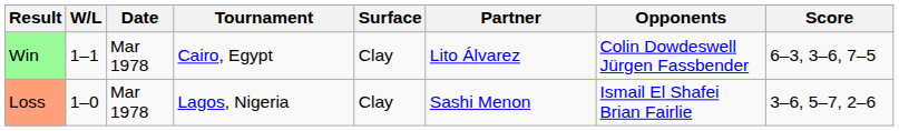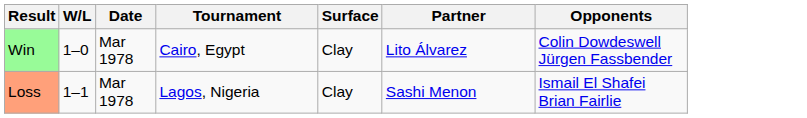 <table class="sortable wikitable">
 <tr>
 <th style="width:40px">Result</th>
 <th style="width:30px" class="unsortable">W/L</th>
 <th style="width:55px">Date</th>
 <th style="width:160px">Tournament</th>
 <th style="width:50px">Surface</th>
 <th style="width:150px">Partner</th>
 <th style="width:150px">Opponents</th>
-<th style="width:110px" class="unsortable">Score</th>
 </tr>
 <tr>
 <td style="background:#98FB98">Win</td>
-<td>1–1</td>
+<td>1–0</td>
 <td>Mar 1978</td>
 <td><a href='#'>Cairo</a>, Egypt</td>
 <td>Clay</td>
 <td> <a href='#'>Lito Álvarez</a></td>
 <td> <a href='#'>Colin Dowdeswell</a><br> <a href='#'>Jürgen Fassbender</a></td>
-<td>6–3, 3–6, 7–5</td>
 </tr>
 <tr>
 <td style="background:#FFA07A">Loss</td>
-<td>1–0</td>
+<td>1–1</td>
 <td>Mar 1978</td>
 <td><a href='#'>Lagos</a>, Nigeria</td>
 <td>Clay</td>
 <td> <a href='#'>Sashi Menon</a></td>
 <td> <a href='#'>Ismail El Shafei</a><br> <a href='#'>Brian Fairlie</a></td>
-<td>3–6, 5–7, 2–6</td>
 </tr>
 </table>
